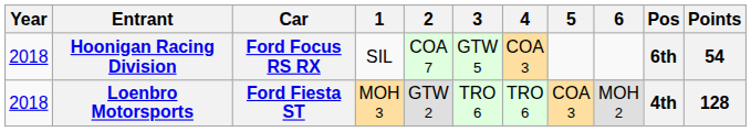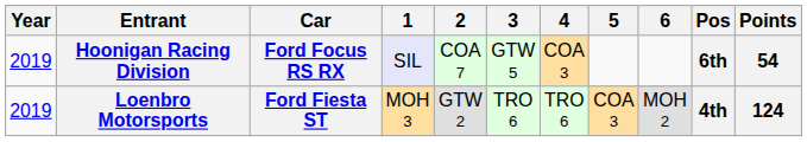 <table class="wikitable" border="1" style="text-align:center; font-size:90%;">
 <tr>
 <th>Year</th>
 <th>Entrant</th>
 <th>Car</th>
 <th>1</th>
 <th>2</th>
 <th>3</th>
 <th>4</th>
 <th>5</th>
 <th>6</th>
 <th>Pos</th>
 <th>Points</th>
 </tr>
 <tr>
-<td><a href='#'>2018</a></td>
+<td><a href='#'>2019</a></td>
 <th><a href='#'>Hoonigan Racing Division</a></th>
 <th><a href='#'>Ford Focus RS RX</a></th>
-<td>SIL</td>
+<td style="background: lavender;">SIL</td>
 <td style="background:#DFFFDF;">COA<br><small>7</small></td>
 <td style="background:#DFFFDF;">GTW<br><small>5</small></td>
 <td style="background:#FFDF9F;">COA<br><small>3</small></td>
 <td></td>
 <td></td>
 <th>6th</th>
 <th>54</th>
 </tr>
 <tr>
-<td><a href='#'>2018</a></td>
+<td><a href='#'>2019</a></td>
 <th><a href='#'>Loenbro Motorsports</a></th>
 <th><a href='#'>Ford Fiesta ST</a></th>
 <td style="background:#FFDF9F;">MOH<br><small>3</small></td>
 <td style="background:#DFDFDF;">GTW<br><small>2</small></td>
 <td style="background:#DFFFDF;">TRO<br><small>6</small></td>
 <td style="background:#DFFFDF;">TRO<br><small>6</small></td>
 <td style="background:#FFDF9F;">COA<br><small>3</small></td>
 <td style="background:#DFDFDF;">MOH<br><small>2</small></td>
 <th>4th</th>
-<th>128</th>
+<th>124</th>
 </tr>
 </table>
